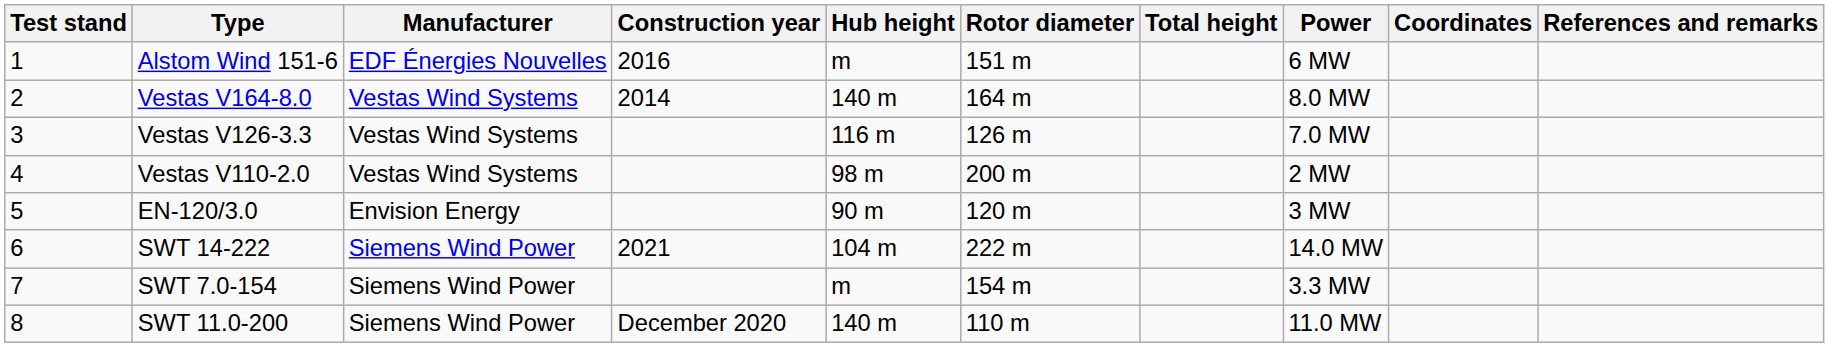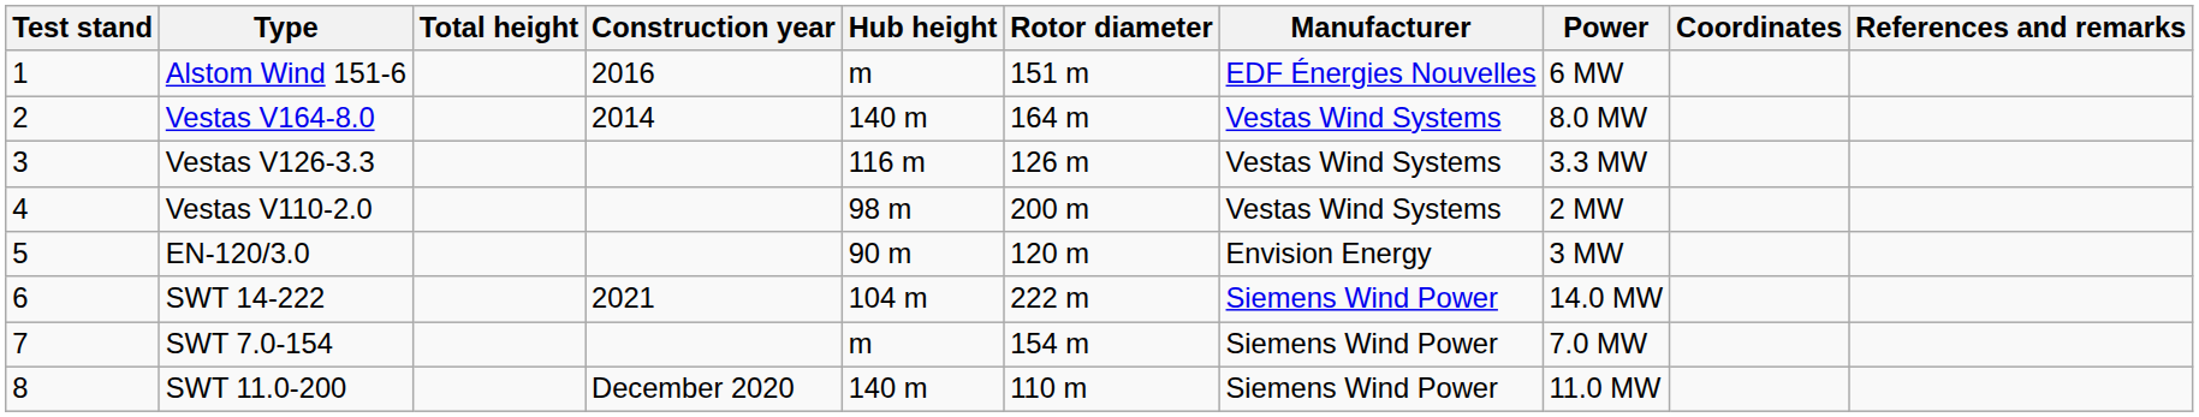 <table class="wikitable sortable">
 <tr>
 <th>Test stand</th>
 <th>Type</th>
-<th>Manufacturer</th>
+<th>Total height</th>
 <th>Construction year</th>
 <th>Hub height</th>
 <th>Rotor diameter</th>
-<th>Total height</th>
+<th>Manufacturer</th>
 <th>Power</th>
 <th>Coordinates</th>
 <th>References and remarks</th>
 </tr>
 <tr>
 <td>1</td>
 <td><a href='#'>Alstom Wind</a> 151-6</td>
-<td><a href='#'>EDF Énergies Nouvelles</a></td>
+<td></td>
 <td>2016</td>
 <td>m</td>
 <td>151 m</td>
-<td></td>
+<td><a href='#'>EDF Énergies Nouvelles</a></td>
 <td>6 MW</td>
 <td><small></small></td>
 <td></td>
 </tr>
 <tr>
 <td>2</td>
 <td><a href='#'>Vestas V164-8.0</a></td>
-<td><a href='#'>Vestas Wind Systems</a></td>
+<td></td>
 <td>2014</td>
 <td>140 m</td>
 <td>164 m</td>
-<td></td>
+<td><a href='#'>Vestas Wind Systems</a></td>
 <td>8.0 MW</td>
 <td><small></small></td>
 <td></td>
 </tr>
 <tr>
 <td>3</td>
 <td>Vestas V126-3.3</td>
-<td>Vestas Wind Systems</td>
+<td></td>
 <td></td>
 <td>116 m</td>
 <td>126 m</td>
-<td></td>
-<td>7.0 MW</td>
+<td>Vestas Wind Systems</td>
+<td>3.3 MW</td>
 <td><small></small></td>
 <td></td>
 </tr>
 <tr>
 <td>4</td>
 <td>Vestas V110-2.0</td>
-<td>Vestas Wind Systems</td>
+<td></td>
 <td></td>
 <td>98 m</td>
 <td>200 m</td>
-<td></td>
+<td>Vestas Wind Systems</td>
 <td>2 MW</td>
 <td><small></small></td>
 <td></td>
 </tr>
 <tr>
 <td>5</td>
 <td>EN-120/3.0</td>
-<td>Envision Energy</td>
+<td></td>
 <td></td>
 <td>90 m</td>
 <td>120 m</td>
-<td></td>
+<td>Envision Energy</td>
 <td>3 MW</td>
 <td><small></small></td>
 <td></td>
 </tr>
 <tr>
 <td>6</td>
 <td>SWT 14-222 </td>
-<td><a href='#'>Siemens Wind Power</a></td>
+<td></td>
 <td>2021</td>
 <td>104 m</td>
 <td>222 m</td>
-<td></td>
+<td><a href='#'>Siemens Wind Power</a></td>
 <td>14.0 MW</td>
 <td><small></small></td>
 <td></td>
 </tr>
 <tr>
 <td>7</td>
 <td>SWT 7.0-154</td>
-<td>Siemens Wind Power</td>
+<td></td>
 <td></td>
 <td>m</td>
 <td>154 m</td>
-<td></td>
-<td>3.3 MW</td>
+<td>Siemens Wind Power</td>
+<td>7.0 MW</td>
 <td><small></small></td>
 <td></td>
 </tr>
 <tr>
 <td>8</td>
 <td>SWT 11.0-200</td>
-<td>Siemens Wind Power</td>
+<td></td>
 <td>December 2020</td>
 <td>140 m</td>
 <td>110 m</td>
-<td></td>
+<td>Siemens Wind Power</td>
 <td>11.0 MW</td>
 <td></td>
 <td></td>
 </tr>
 </table>
